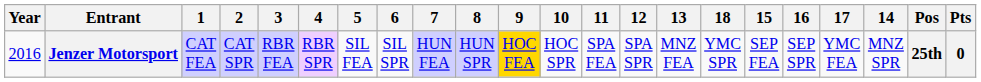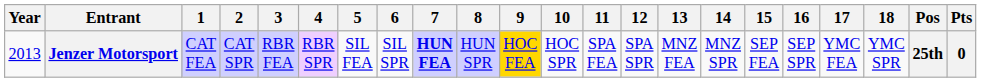 <table class="wikitable" style="text-align:center; font-size:85%">
 <tr>
 <th>Year</th>
 <th>Entrant</th>
 <th>1</th>
 <th>2</th>
 <th>3</th>
 <th>4</th>
 <th>5</th>
 <th>6</th>
 <th>7</th>
 <th>8</th>
 <th>9</th>
 <th>10</th>
 <th>11</th>
 <th>12</th>
 <th>13</th>
-<th>18</th>
+<th>14</th>
 <th>15</th>
 <th>16</th>
 <th>17</th>
-<th>14</th>
+<th>18</th>
 <th>Pos</th>
 <th>Pts</th>
 </tr>
 <tr>
-<td><a href='#'>2016</a></td>
+<td><a href='#'>2013</a></td>
 <th nowrap><a href='#'>Jenzer Motorsport</a></th>
 <td style="background:#CFCFFF;"><a href='#'>CAT<br>FEA</a><br></td>
 <td style="background:#CFCFFF;"><a href='#'>CAT<br>SPR</a><br></td>
 <td style="background:#CFCFFF;"><a href='#'>RBR<br>FEA</a><br></td>
 <td style="background:#EFCFFF;"><a href='#'>RBR<br>SPR</a><br></td>
 <td><a href='#'>SIL<br>FEA</a></td>
 <td><a href='#'>SIL<br>SPR</a></td>
-<td style="background:#CFCFFF;"><a href='#'>HUN<br>FEA</a><br></td>
+<td style="background:#CFCFFF;"><strong><a href='#'>HUN<br>FEA</a><br></strong></td>
 <td style="background:#CFCFFF;"><a href='#'>HUN<br>SPR</a><br></td>
 <td style="background: gold;"><a href='#'>HOC<br>FEA</a></td>
 <td><a href='#'>HOC<br>SPR</a></td>
 <td><a href='#'>SPA<br>FEA</a></td>
 <td><a href='#'>SPA<br>SPR</a></td>
 <td><a href='#'>MNZ<br>FEA</a></td>
-<td><a href='#'>YMC<br>SPR</a></td>
+<td><a href='#'>MNZ<br>SPR</a></td>
 <td><a href='#'>SEP<br>FEA</a></td>
 <td><a href='#'>SEP<br>SPR</a></td>
 <td><a href='#'>YMC<br>FEA</a></td>
-<td><a href='#'>MNZ<br>SPR</a></td>
+<td><a href='#'>YMC<br>SPR</a></td>
 <th>25th</th>
 <th>0</th>
 </tr>
 </table>
